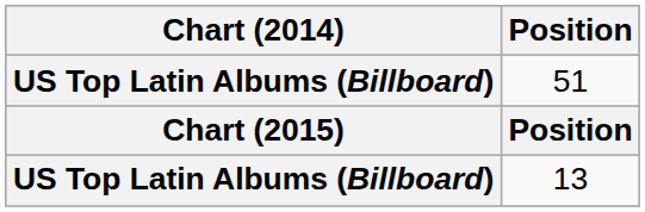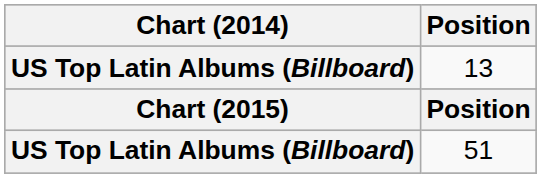 <table class="wikitable plainrowheaders"  style="text-align:center">
 <tr>
 <th scope="col">Chart (2014)</th>
 <th scope="col">Position</th>
 </tr>
 <tr>
 <th scope="row">US Top Latin Albums (<em>Billboard</em>)</th>
-<td>51</td>
+<td>13</td>
 </tr>
 <tr>
 <th scope="col">Chart (2015)</th>
 <th scope="col">Position</th>
 </tr>
 <tr>
 <th scope="row">US Top Latin Albums (<em>Billboard</em>)</th>
-<td>13</td>
+<td>51</td>
 </tr>
 </table>
